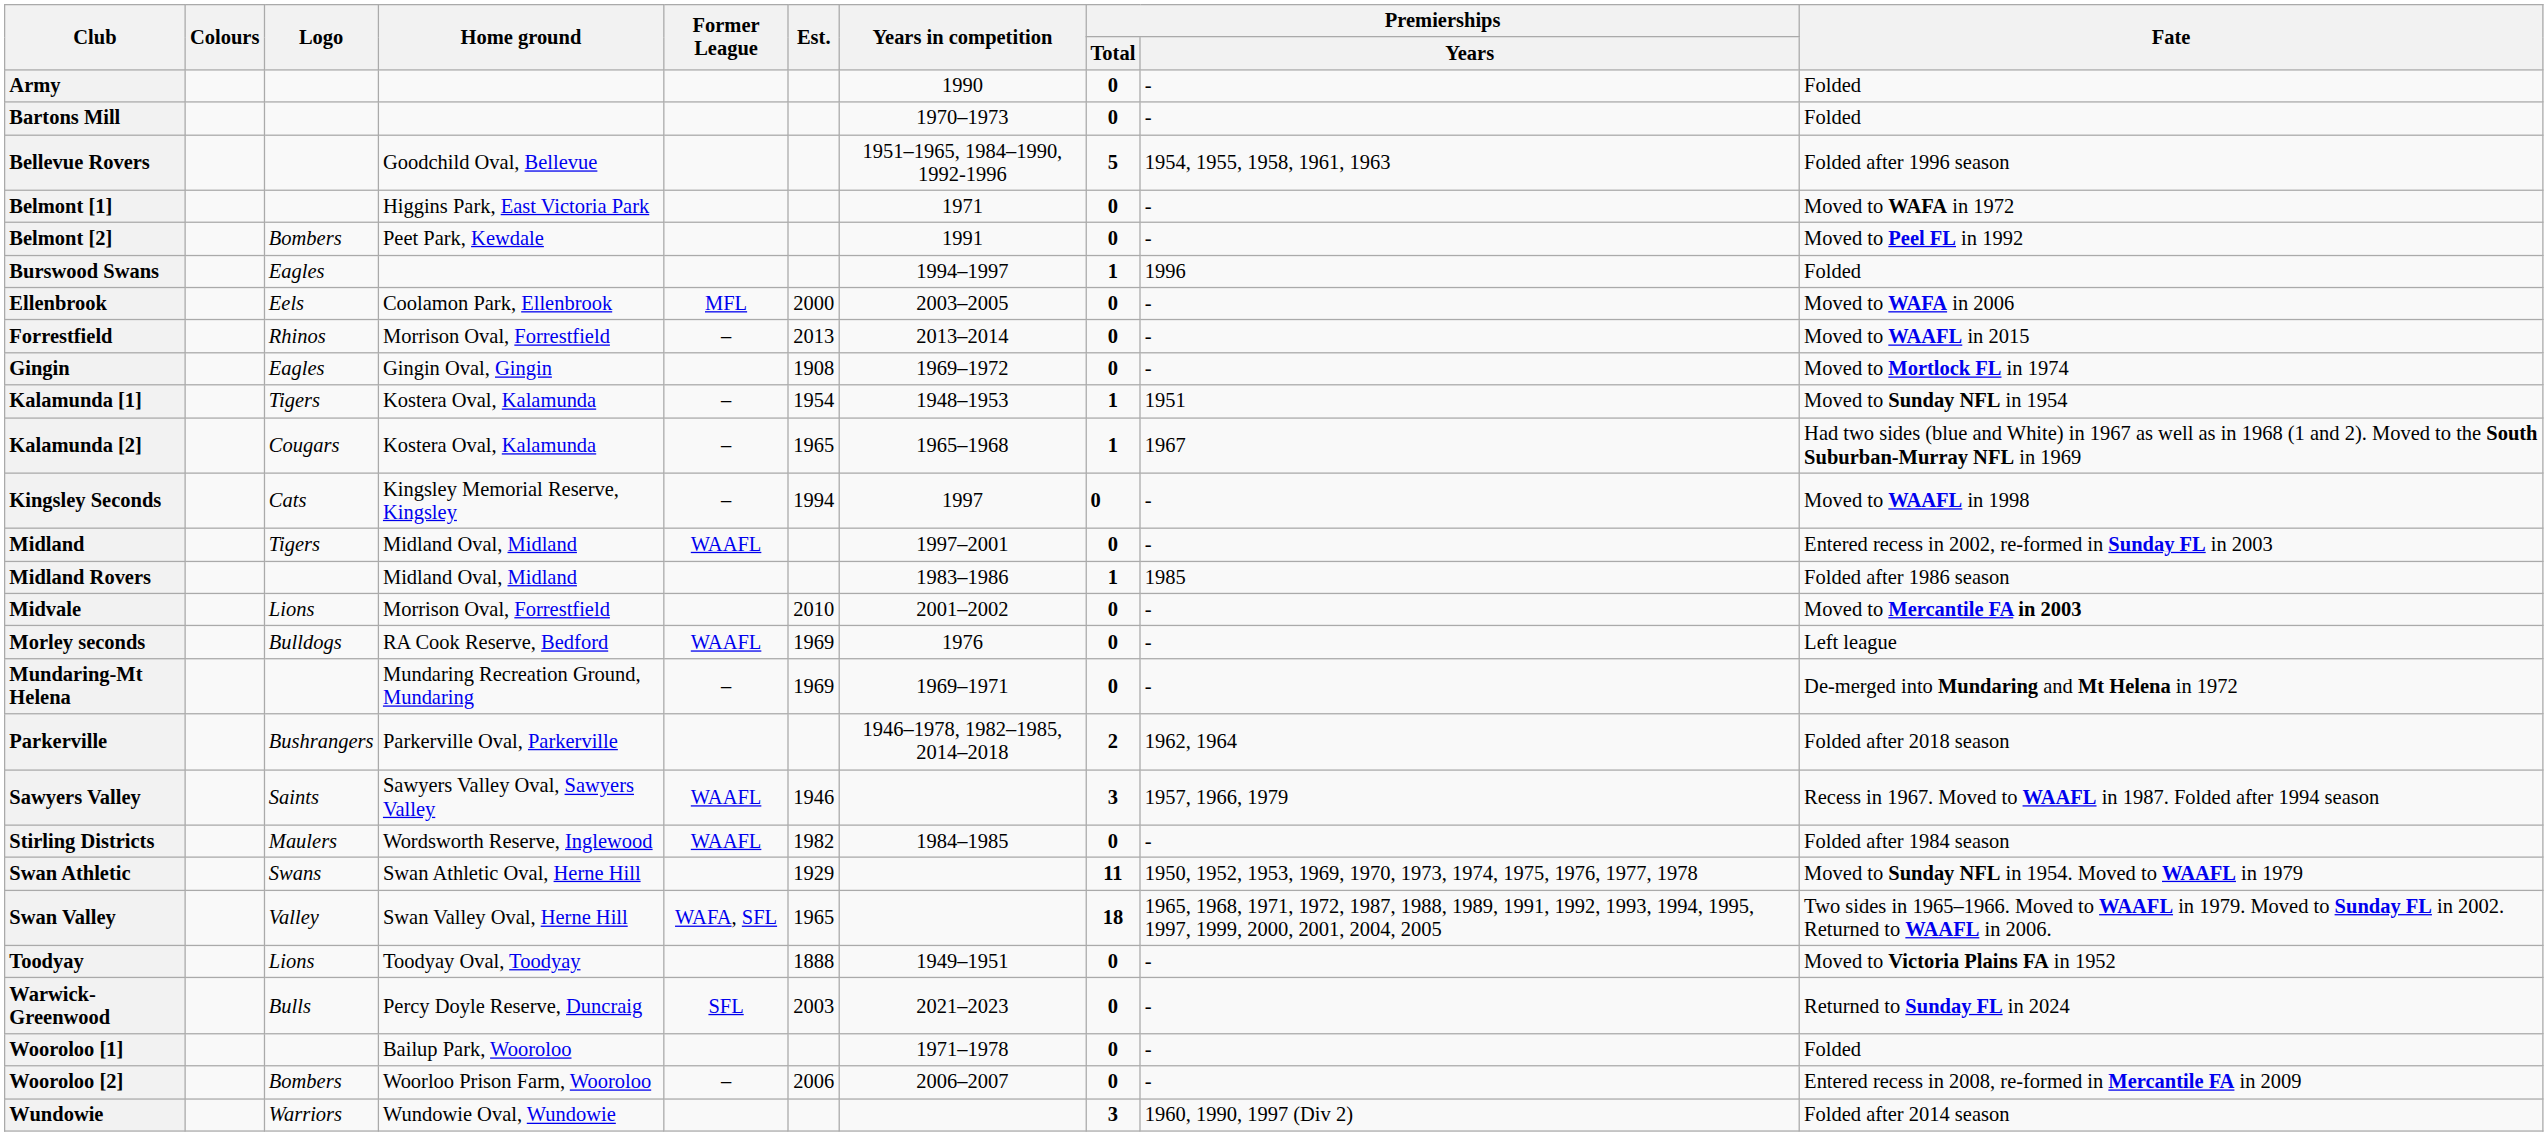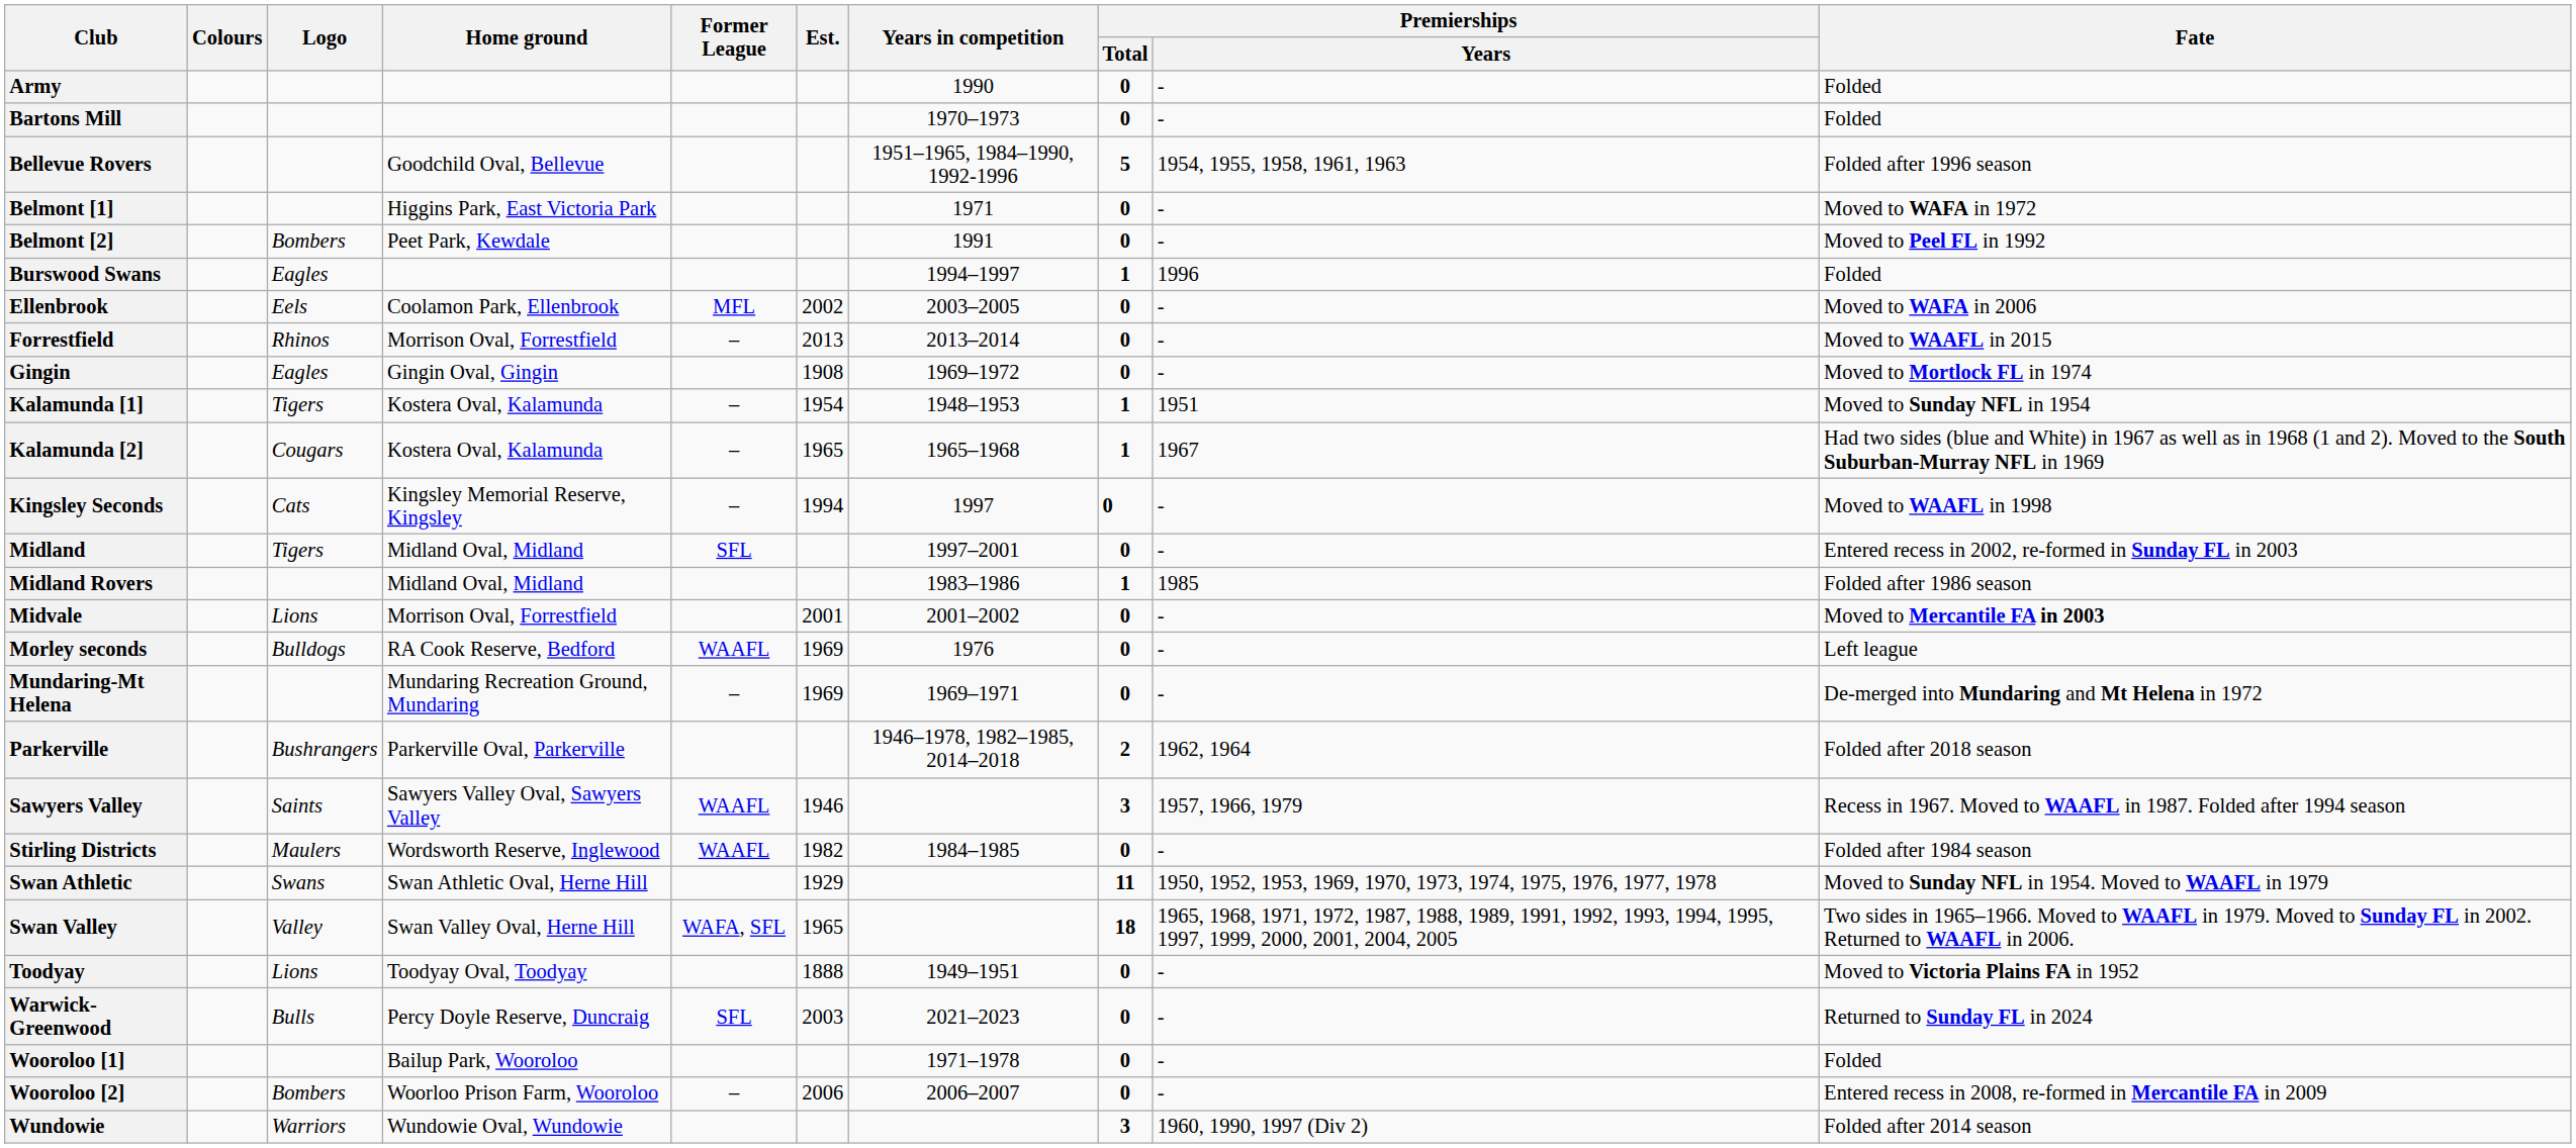 <table class="wikitable sortable" style="text-align:center; width:100%">
 <tr>
 <th rowspan="2">Club</th>
 <th rowspan="2">Colours</th>
 <th rowspan="2">Logo</th>
 <th rowspan="2">Home ground</th>
 <th rowspan="2">Former League</th>
 <th rowspan="2">Est.</th>
 <th rowspan="2">Years in competition</th>
 <th colspan="2">Premierships</th>
 <th rowspan="2">Fate</th>
 </tr>
 <tr>
 <th>Total</th>
 <th>Years</th>
 </tr>
 <tr>
 <th style="text-align:left">Army</th>
 <td></td>
 <td></td>
 <td></td>
 <td></td>
 <td></td>
 <td>1990</td>
 <td><strong>0</strong></td>
 <td align="left">-</td>
 <td align="left">Folded</td>
 </tr>
 <tr>
 <th style="text-align:left">Bartons Mill</th>
 <td></td>
 <td></td>
 <td></td>
 <td></td>
 <td></td>
 <td>1970–1973</td>
 <td><strong>0</strong></td>
 <td align="left">-</td>
 <td align="left">Folded</td>
 </tr>
 <tr>
 <th style="text-align:left">Bellevue Rovers</th>
 <td></td>
 <td></td>
 <td align="left">Goodchild Oval, <a href='#'>Bellevue</a></td>
 <td></td>
 <td></td>
 <td>1951–1965, 1984–1990, 1992-1996</td>
 <td><strong>5</strong></td>
 <td align="left">1954, 1955, 1958, 1961, 1963</td>
 <td align="left">Folded after 1996 season</td>
 </tr>
 <tr>
 <th style="text-align:left">Belmont [1]</th>
 <td></td>
 <td></td>
 <td align="left">Higgins Park, <a href='#'>East Victoria Park</a></td>
 <td></td>
 <td></td>
 <td>1971</td>
 <td><strong>0</strong></td>
 <td align="left">-</td>
 <td align="left">Moved to <strong>WAFA</strong> in 1972</td>
 </tr>
 <tr>
 <th style="text-align:left">Belmont [2]</th>
 <td></td>
 <td align="left"><em>Bombers</em></td>
 <td align="left">Peet Park, <a href='#'>Kewdale</a></td>
 <td></td>
 <td></td>
 <td>1991</td>
 <td><strong>0</strong></td>
 <td align="left">-</td>
 <td align="left">Moved to <strong><a href='#'>Peel FL</a></strong> in 1992</td>
 </tr>
 <tr>
 <th style="text-align:left">Burswood Swans</th>
 <td></td>
 <td align="left"><em>Eagles</em></td>
 <td></td>
 <td></td>
 <td></td>
 <td>1994–1997</td>
 <td><strong>1</strong></td>
 <td align="left">1996</td>
 <td align="left">Folded</td>
 </tr>
 <tr>
 <th style="text-align:left">Ellenbrook</th>
 <td></td>
 <td align="left"><em>Eels</em></td>
 <td align="left">Coolamon Park, <a href='#'>Ellenbrook</a></td>
 <td><a href='#'>MFL</a></td>
-<td>2000</td>
+<td>2002</td>
 <td>2003–2005</td>
 <td><strong>0</strong></td>
 <td align="left">-</td>
 <td align="left">Moved to <a href='#'><strong>WAFA</strong></a> in 2006</td>
 </tr>
 <tr>
 <th style="text-align:left">Forrestfield</th>
 <td></td>
 <td align="left"><em>Rhinos</em></td>
 <td align="left">Morrison Oval, <a href='#'>Forrestfield</a></td>
 <td>–</td>
 <td>2013</td>
 <td>2013–2014</td>
 <td><strong>0</strong></td>
 <td align="left">-</td>
 <td align="left">Moved to <strong><a href='#'>WAAFL</a></strong> in 2015</td>
 </tr>
 <tr>
 <th style="text-align:left">Gingin</th>
 <td></td>
 <td align="left"><em>Eagles</em></td>
 <td align="left">Gingin Oval, <a href='#'>Gingin</a></td>
 <td></td>
 <td>1908</td>
 <td>1969–1972</td>
 <td><strong>0</strong></td>
 <td align="left">-</td>
 <td align="left">Moved to <strong><a href='#'>Mortlock FL</a></strong> in 1974</td>
 </tr>
 <tr>
 <th style="text-align:left">Kalamunda [1]</th>
 <td></td>
 <td align="left"><em>Tigers</em></td>
 <td align="left">Kostera Oval, <a href='#'>Kalamunda</a></td>
 <td>–</td>
 <td>1954</td>
 <td>1948–1953</td>
 <td><strong>1</strong></td>
 <td align="left">1951</td>
 <td align="left">Moved to <strong>Sunday NFL</strong> in 1954</td>
 </tr>
 <tr>
 <th style="text-align:left">Kalamunda [2]</th>
 <td></td>
 <td align="left"><em>Cougars</em></td>
 <td align="left">Kostera Oval, <a href='#'>Kalamunda</a></td>
 <td>–</td>
 <td>1965</td>
 <td>1965–1968</td>
 <td><strong>1</strong></td>
 <td align="left">1967</td>
 <td align="left">Had two sides (blue and White) in 1967 as well as in 1968 (1 and 2). Moved to the <strong>South Suburban-Murray NFL</strong> in 1969</td>
 </tr>
 <tr>
 <th style="text-align:left">Kingsley Seconds</th>
 <td></td>
 <td align="left"><em>Cats</em></td>
 <td align="left">Kingsley Memorial Reserve, <a href='#'>Kingsley</a></td>
 <td>–</td>
 <td>1994</td>
 <td>1997</td>
 <td align="left"><strong>0</strong></td>
 <td align="left">-</td>
 <td align="left">Moved to <strong><a href='#'>WAAFL</a></strong> in 1998</td>
 </tr>
 <tr>
 <th style="text-align:left">Midland</th>
 <td></td>
 <td align="left"><em>Tigers</em></td>
 <td align="left">Midland Oval, <a href='#'>Midland</a></td>
-<td><a href='#'>WAAFL</a></td>
+<td><a href='#'>SFL</a></td>
 <td></td>
 <td>1997–2001</td>
 <td><strong>0</strong></td>
 <td align="left">-</td>
 <td align="left">Entered recess in 2002, re-formed in <a href='#'><strong>Sunday FL</strong></a> in 2003</td>
 </tr>
 <tr>
 <th style="text-align:left">Midland Rovers</th>
 <td></td>
 <td></td>
 <td align="left">Midland Oval, <a href='#'>Midland</a></td>
 <td></td>
 <td></td>
 <td>1983–1986</td>
 <td><strong>1</strong></td>
 <td align="left">1985</td>
 <td align="left">Folded after 1986 season</td>
 </tr>
 <tr>
 <th style="text-align:left">Midvale</th>
 <td></td>
 <td align="left"><em>Lions</em></td>
 <td align="left">Morrison Oval, <a href='#'>Forrestfield</a></td>
 <td></td>
-<td>2010</td>
+<td>2001</td>
 <td>2001–2002</td>
 <td><strong>0</strong></td>
 <td align="left">-</td>
 <td align="left">Moved to <strong><a href='#'>Mercantile FA</a> in 2003</strong></td>
 </tr>
 <tr>
 <th style="text-align:left">Morley seconds</th>
 <td></td>
 <td align="left"><em>Bulldogs</em></td>
 <td align="left">RA Cook Reserve, <a href='#'>Bedford</a></td>
 <td><a href='#'>WAAFL</a></td>
 <td>1969</td>
 <td>1976</td>
 <td><strong>0</strong></td>
 <td align="left">-</td>
 <td align="left">Left league</td>
 </tr>
 <tr>
 <th style="text-align:left">Mundaring-Mt Helena</th>
 <td></td>
 <td></td>
 <td align="left">Mundaring Recreation Ground, <a href='#'>Mundaring</a></td>
 <td>–</td>
 <td>1969</td>
 <td>1969–1971</td>
 <td><strong>0</strong></td>
 <td align="left">-</td>
 <td align="left">De-merged into <strong>Mundaring</strong> and <strong>Mt Helena</strong> in 1972</td>
 </tr>
 <tr>
 <th style="text-align:left">Parkerville</th>
 <td></td>
 <td align="left"><em>Bushrangers</em></td>
 <td align="left">Parkerville Oval, <a href='#'>Parkerville</a></td>
 <td></td>
 <td></td>
 <td>1946–1978, 1982–1985, 2014–2018</td>
 <td><strong>2</strong></td>
 <td align="left">1962, 1964</td>
 <td align="left">Folded after 2018 season</td>
 </tr>
 <tr>
 <th style="text-align:left">Sawyers Valley</th>
 <td></td>
 <td align="left"><em>Saints</em></td>
 <td align="left">Sawyers Valley Oval, <a href='#'>Sawyers Valley</a></td>
 <td><a href='#'>WAAFL</a></td>
 <td>1946</td>
 <td></td>
 <td><strong>3</strong></td>
 <td align="left">1957, 1966, 1979</td>
 <td align="left">Recess in 1967. Moved to <strong><a href='#'>WAAFL</a></strong> in 1987. Folded after 1994 season</td>
 </tr>
 <tr>
 <th style="text-align:left">Stirling Districts</th>
 <td></td>
 <td align="left"><em>Maulers</em></td>
 <td align="left">Wordsworth Reserve, <a href='#'>Inglewood</a></td>
 <td><a href='#'>WAAFL</a></td>
 <td>1982</td>
 <td>1984–1985</td>
 <td><strong>0</strong></td>
 <td align="left">-</td>
 <td align="left">Folded after 1984 season</td>
 </tr>
 <tr>
 <th style="text-align:left">Swan Athletic</th>
 <td></td>
 <td align="left"><em>Swans</em></td>
 <td align="left">Swan Athletic Oval, <a href='#'>Herne Hill</a></td>
 <td></td>
 <td>1929</td>
 <td></td>
 <td><strong>11</strong></td>
 <td align="left">1950, 1952, 1953, 1969, 1970, 1973, 1974, 1975, 1976, 1977, 1978</td>
 <td align="left">Moved to <strong>Sunday NFL</strong> in 1954. Moved to <a href='#'><strong>WAAFL</strong></a> in 1979</td>
 </tr>
 <tr>
 <th style="text-align:left">Swan Valley</th>
 <td></td>
 <td align="left"><em>Valley</em></td>
 <td align="left">Swan Valley Oval, <a href='#'>Herne Hill</a></td>
 <td><a href='#'>WAFA</a>, <a href='#'>SFL</a></td>
 <td>1965</td>
 <td></td>
 <td><strong>18</strong></td>
 <td align="left">1965, 1968, 1971, 1972, 1987, 1988, 1989, 1991, 1992, 1993, 1994, 1995, 1997, 1999, 2000, 2001, 2004, 2005</td>
 <td align="left">Two sides in 1965–1966. Moved to <a href='#'><strong>WAAFL</strong></a> in 1979. Moved to <a href='#'><strong>Sunday FL</strong></a> in 2002. Returned to <a href='#'><strong>WAAFL</strong></a> in 2006.</td>
 </tr>
 <tr>
 <th style="text-align:left">Toodyay</th>
 <td></td>
 <td align="left"><em>Lions</em></td>
 <td align="left">Toodyay Oval, <a href='#'>Toodyay</a></td>
 <td></td>
 <td>1888</td>
 <td>1949–1951</td>
 <td><strong>0</strong></td>
 <td align="left">-</td>
 <td align="left">Moved to <strong>Victoria Plains FA</strong> in 1952</td>
 </tr>
 <tr>
 <th style="text-align:left">Warwick-Greenwood</th>
 <td></td>
 <td align="left"><em>Bulls</em></td>
 <td align="left">Percy Doyle Reserve, <a href='#'>Duncraig</a></td>
 <td><a href='#'>SFL</a></td>
 <td>2003</td>
 <td>2021–2023</td>
 <td><strong>0</strong></td>
 <td align="left">-</td>
 <td align="left">Returned to <a href='#'><strong>Sunday FL</strong></a> in 2024</td>
 </tr>
 <tr>
 <th style="text-align:left">Wooroloo [1]</th>
 <td></td>
 <td></td>
 <td align="left">Bailup Park, <a href='#'>Wooroloo</a></td>
 <td></td>
 <td></td>
 <td>1971–1978</td>
 <td><strong>0</strong></td>
 <td align="left">-</td>
 <td align="left">Folded</td>
 </tr>
 <tr>
 <th style="text-align:left">Wooroloo [2]</th>
 <td></td>
 <td align="left"><em>Bombers</em></td>
 <td align="left">Woorloo Prison Farm, <a href='#'>Wooroloo</a></td>
 <td>–</td>
 <td>2006</td>
 <td>2006–2007</td>
 <td><strong>0</strong></td>
 <td align="left">-</td>
 <td align="left">Entered recess in 2008, re-formed in <strong><a href='#'>Mercantile FA</a></strong> in 2009</td>
 </tr>
 <tr>
 <th style="text-align:left">Wundowie</th>
 <td></td>
 <td align="left"><em>Warriors</em></td>
 <td align="left">Wundowie Oval, <a href='#'>Wundowie</a></td>
 <td></td>
 <td></td>
 <td></td>
 <td><strong>3</strong></td>
 <td align="left">1960, 1990, 1997 (Div 2)</td>
 <td align="left">Folded after 2014 season</td>
 </tr>
 </table>
